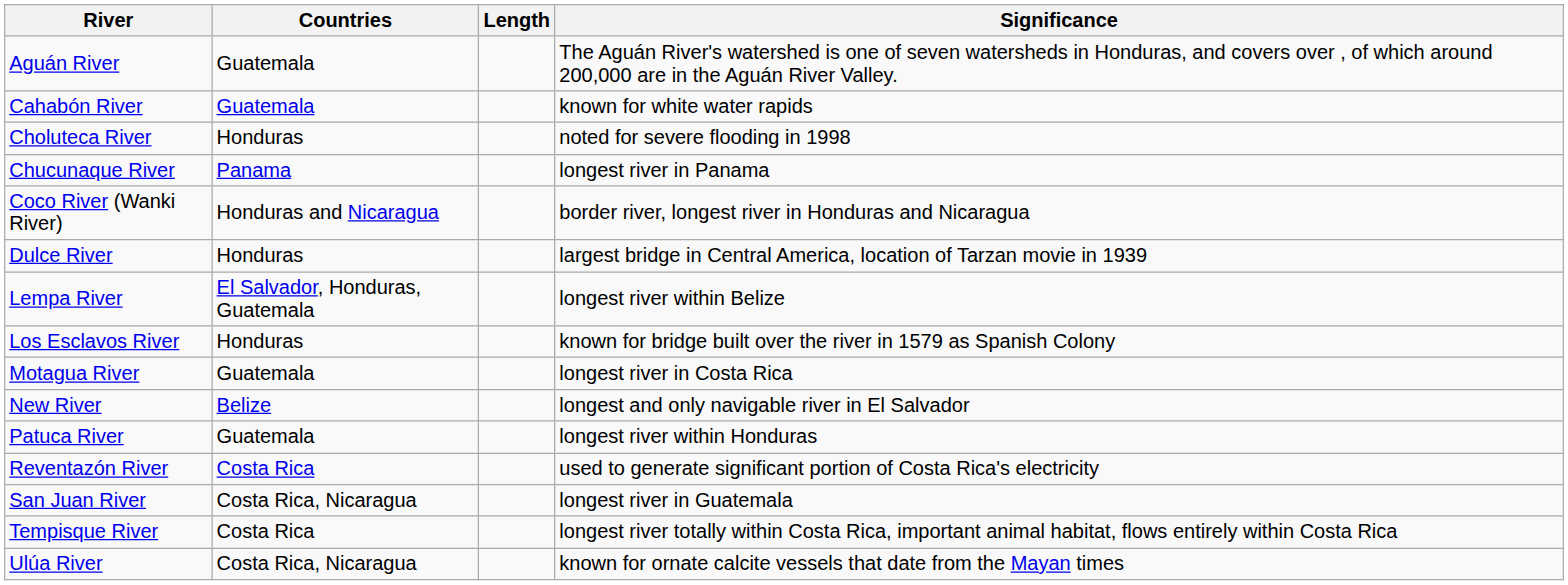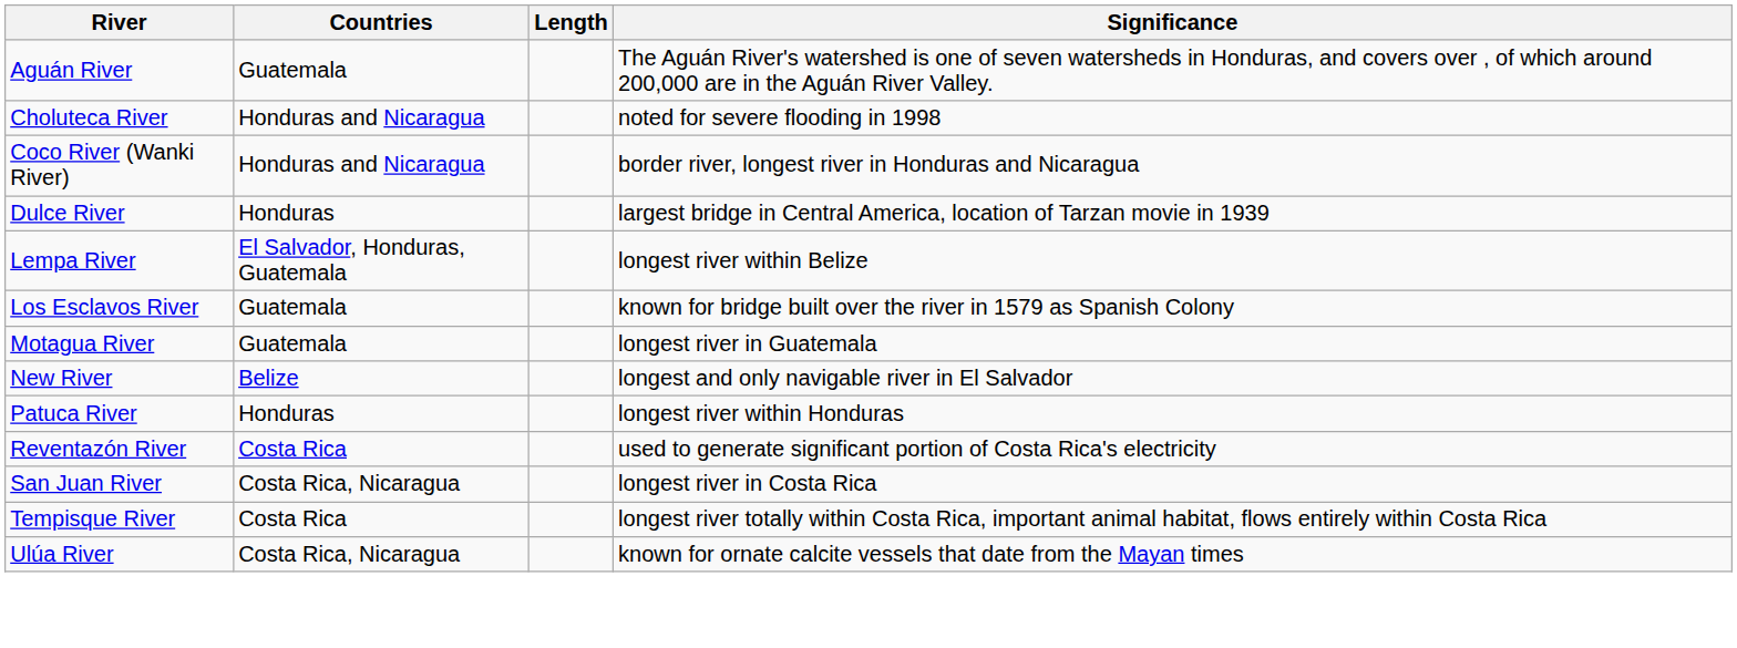 <table class="wikitable sortable plainrowheaders" summary="Significant rivers in Central America">
 <tr>
 <th>River</th>
 <th>Countries</th>
 <th>Length</th>
 <th>Significance</th>
 </tr>
 <tr>
 <td><a href='#'>Aguán River</a></td>
 <td>Guatemala</td>
 <td></td>
 <td>The Aguán River's watershed is one of seven watersheds in Honduras, and covers over , of which around 200,000 are in the Aguán River Valley.</td>
 </tr>
 <tr>
-<td><a href='#'>Cahabón River</a></td>
-<td><a href='#'>Guatemala</a></td>
-<td></td>
-<td>known for white water rapids</td>
-</tr>
-<tr>
 <td><a href='#'>Choluteca River</a></td>
-<td>Honduras</td>
+<td>Honduras and <a href='#'>Nicaragua</a></td>
 <td></td>
 <td>noted for severe flooding in 1998</td>
-</tr>
-<tr>
-<td><a href='#'>Chucunaque River</a></td>
-<td><a href='#'>Panama</a></td>
-<td></td>
-<td>longest river in Panama</td>
 </tr>
 <tr>
 <td><a href='#'>Coco River</a> (Wanki River)</td>
 <td>Honduras and <a href='#'>Nicaragua</a></td>
 <td></td>
 <td>border river, longest river in Honduras and Nicaragua</td>
 </tr>
 <tr>
 <td><a href='#'>Dulce River</a></td>
 <td>Honduras</td>
 <td></td>
 <td>largest bridge in Central America, location of Tarzan movie in 1939</td>
 </tr>
 <tr>
 <td><a href='#'>Lempa River</a></td>
 <td><a href='#'>El Salvador</a>, Honduras, Guatemala</td>
 <td></td>
 <td>longest river within Belize</td>
 </tr>
 <tr>
 <td><a href='#'>Los Esclavos River</a></td>
-<td>Honduras</td>
+<td>Guatemala</td>
 <td></td>
 <td>known for bridge built over the river in 1579 as Spanish Colony</td>
 </tr>
 <tr>
 <td><a href='#'>Motagua River</a></td>
 <td>Guatemala</td>
 <td></td>
-<td>longest river in Costa Rica</td>
+<td>longest river in Guatemala</td>
 </tr>
 <tr>
 <td><a href='#'>New River</a></td>
 <td><a href='#'>Belize</a></td>
 <td></td>
 <td>longest and only navigable river in El Salvador</td>
 </tr>
 <tr>
 <td><a href='#'>Patuca River</a></td>
-<td>Guatemala</td>
+<td>Honduras</td>
 <td></td>
 <td>longest river within Honduras</td>
 </tr>
 <tr>
 <td><a href='#'>Reventazón River</a></td>
 <td><a href='#'>Costa Rica</a></td>
 <td></td>
 <td>used to generate significant portion of Costa Rica's electricity</td>
 </tr>
 <tr>
 <td><a href='#'>San Juan River</a></td>
 <td>Costa Rica, Nicaragua</td>
 <td></td>
-<td>longest river in Guatemala</td>
+<td>longest river in Costa Rica</td>
 </tr>
 <tr>
 <td><a href='#'>Tempisque River</a></td>
 <td>Costa Rica</td>
 <td></td>
 <td>longest river totally within Costa Rica, important animal habitat, flows entirely within Costa Rica</td>
 </tr>
 <tr>
 <td><a href='#'>Ulúa River</a></td>
 <td>Costa Rica, Nicaragua</td>
 <td></td>
 <td>known for ornate calcite vessels that date from the <a href='#'>Mayan</a> times</td>
 </tr>
 </table>
